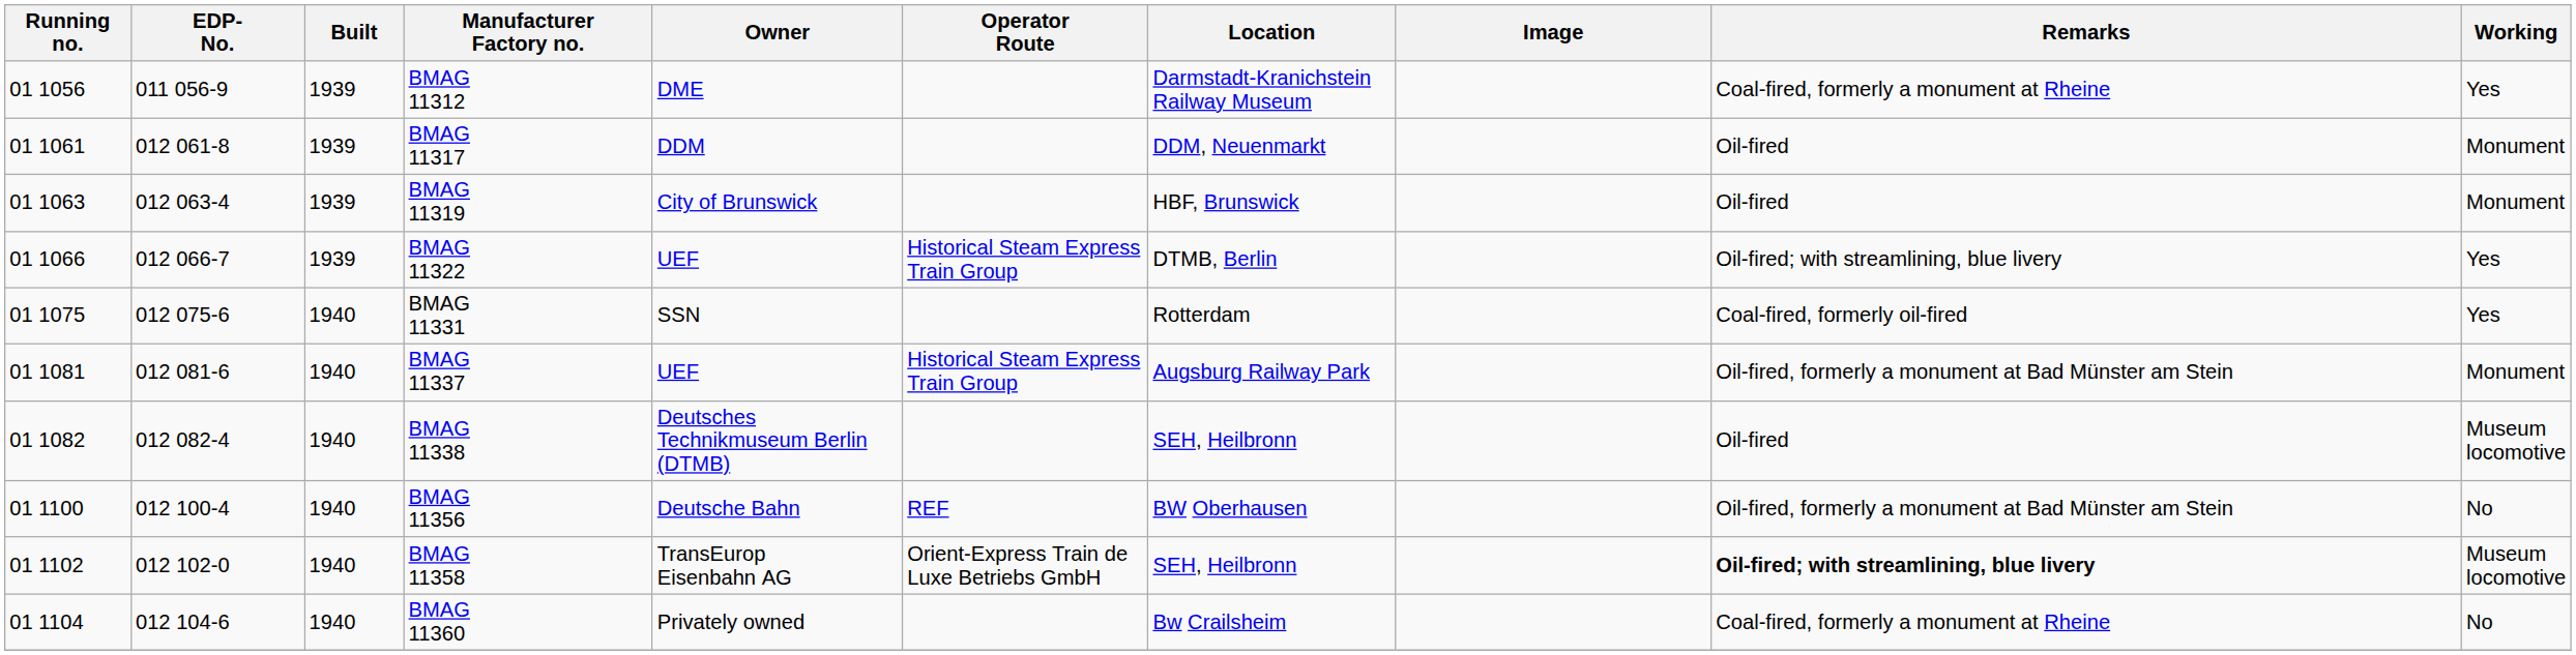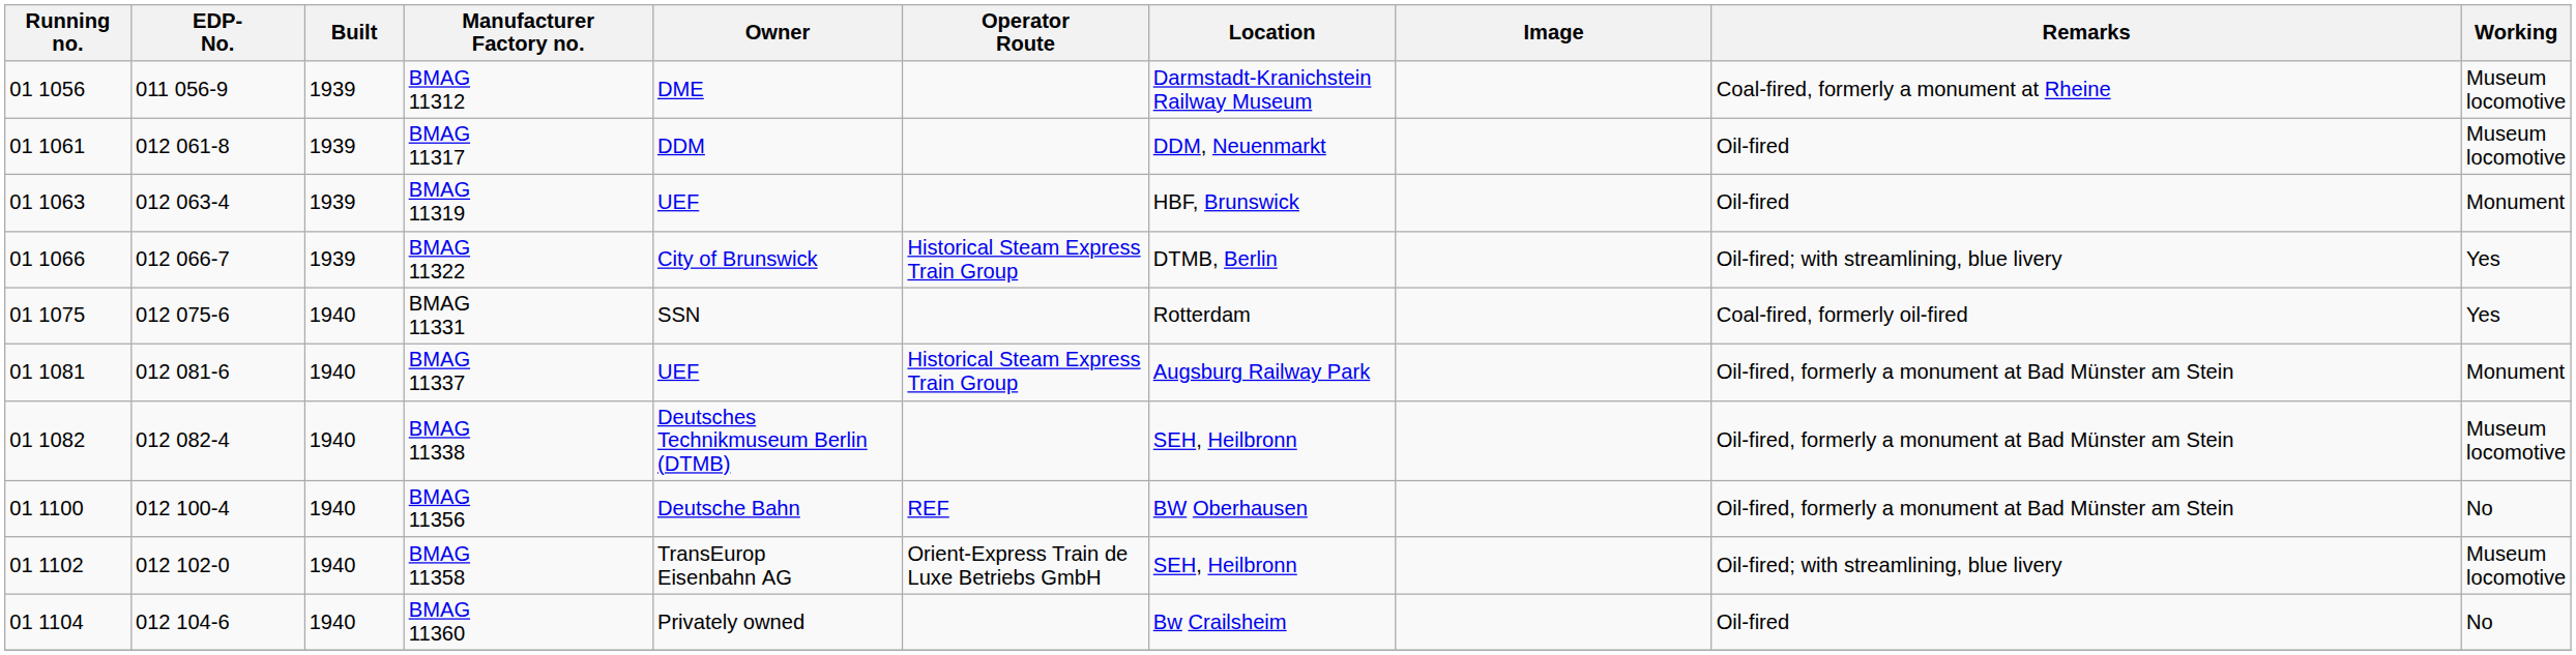 <table class="wikitable" style="width="100%"; border:solid 1px #AAAAAA;background:#e3e3e3;">
 <tr>
 <th width="5%">Running<br>no.</th>
 <th width="7%">EDP-<br>No.</th>
 <th width="4%">Built</th>
 <th width="10%">Manufacturer<br>Factory no.</th>
 <th width="10%">Owner</th>
 <th width="10%">Operator<br>Route</th>
 <th width="10%">Location</th>
 <th width="13%">Image</th>
 <th width="37%">Remarks</th>
 <th width="7%">Working</th>
 </tr>
 <tr>
 <td>01 1056</td>
 <td>011 056-9</td>
 <td>1939</td>
 <td><a href='#'>BMAG</a><br>11312</td>
 <td><a href='#'>DME</a></td>
 <td></td>
 <td><a href='#'>Darmstadt-Kranichstein Railway Museum</a></td>
 <td></td>
 <td>Coal-fired, formerly a monument at <a href='#'>Rheine</a></td>
-<td>Yes</td>
+<td>Museum locomotive</td>
 </tr>
 <tr>
 <td>01 1061</td>
 <td>012 061-8</td>
 <td>1939</td>
 <td><a href='#'>BMAG</a><br>11317</td>
 <td><a href='#'>DDM</a></td>
 <td></td>
 <td><a href='#'>DDM</a>, <a href='#'>Neuenmarkt</a></td>
 <td></td>
 <td>Oil-fired</td>
-<td>Monument</td>
+<td>Museum locomotive</td>
 </tr>
 <tr>
 <td>01 1063</td>
 <td>012 063-4</td>
 <td>1939</td>
 <td><a href='#'>BMAG</a><br>11319</td>
-<td><a href='#'>City of Brunswick</a></td>
+<td><a href='#'>UEF</a></td>
 <td></td>
 <td>HBF, <a href='#'>Brunswick</a></td>
 <td></td>
 <td>Oil-fired</td>
 <td>Monument</td>
 </tr>
 <tr>
 <td>01 1066</td>
 <td>012 066-7</td>
 <td>1939</td>
 <td><a href='#'>BMAG</a><br>11322</td>
-<td><a href='#'>UEF</a></td>
+<td><a href='#'>City of Brunswick</a></td>
 <td><a href='#'>Historical Steam Express Train Group</a></td>
 <td>DTMB, <a href='#'>Berlin</a></td>
 <td></td>
 <td>Oil-fired; with streamlining, blue livery</td>
 <td>Yes</td>
 </tr>
 <tr>
 <td>01 1075</td>
 <td>012 075-6</td>
 <td>1940</td>
 <td>BMAG<br>11331</td>
 <td>SSN</td>
 <td></td>
 <td>Rotterdam</td>
 <td></td>
 <td>Coal-fired, formerly oil-fired</td>
 <td>Yes</td>
 </tr>
 <tr>
 <td>01 1081</td>
 <td>012 081-6</td>
 <td>1940</td>
 <td><a href='#'>BMAG</a><br>11337</td>
 <td><a href='#'>UEF</a></td>
 <td><a href='#'>Historical Steam Express Train Group</a></td>
 <td><a href='#'>Augsburg Railway Park</a></td>
 <td></td>
 <td>Oil-fired, formerly a monument at Bad Münster am Stein</td>
 <td>Monument</td>
 </tr>
 <tr>
 <td>01 1082</td>
 <td>012 082-4</td>
 <td>1940</td>
 <td><a href='#'>BMAG</a><br>11338</td>
 <td><a href='#'>Deutsches Technikmuseum Berlin (DTMB)</a></td>
 <td></td>
 <td><a href='#'>SEH</a>, <a href='#'>Heilbronn</a></td>
 <td></td>
-<td>Oil-fired</td>
+<td>Oil-fired, formerly a monument at Bad Münster am Stein</td>
 <td>Museum locomotive</td>
 </tr>
 <tr>
 <td>01 1100</td>
 <td>012 100-4</td>
 <td>1940</td>
 <td><a href='#'>BMAG</a><br>11356</td>
 <td><a href='#'>Deutsche Bahn</a></td>
 <td><a href='#'>REF</a></td>
 <td><a href='#'>BW</a> <a href='#'>Oberhausen</a></td>
 <td></td>
 <td>Oil-fired, formerly a monument at Bad Münster am Stein</td>
 <td>No</td>
 </tr>
 <tr>
 <td>01 1102</td>
 <td>012 102-0</td>
 <td>1940</td>
 <td><a href='#'>BMAG</a><br>11358</td>
 <td>TransEurop Eisenbahn AG</td>
 <td>Orient-Express Train de Luxe Betriebs GmbH</td>
 <td><a href='#'>SEH</a>, <a href='#'>Heilbronn</a></td>
 <td></td>
-<td><strong>Oil-fired; with streamlining, blue livery</strong></td>
+<td>Oil-fired; with streamlining, blue livery</td>
 <td>Museum locomotive</td>
 </tr>
 <tr>
 <td>01 1104</td>
 <td>012 104-6</td>
 <td>1940</td>
 <td><a href='#'>BMAG</a><br>11360</td>
 <td>Privately owned</td>
 <td></td>
 <td><a href='#'>Bw</a> <a href='#'>Crailsheim</a></td>
 <td></td>
-<td>Coal-fired, formerly a monument at <a href='#'>Rheine</a></td>
+<td>Oil-fired</td>
 <td>No</td>
 </tr>
 <tr>
 </tr>
 </table>
